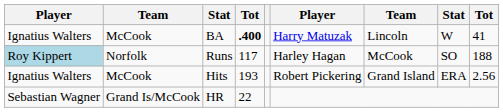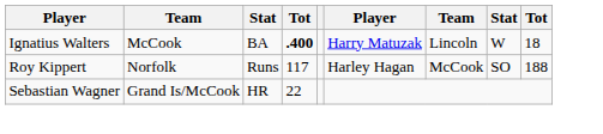 <table class="wikitable">
 <tr>
 <th>Player</th>
 <th>Team</th>
 <th>Stat</th>
 <th>Tot</th>
 <th></th>
 <th>Player</th>
 <th>Team</th>
 <th>Stat</th>
 <th>Tot</th>
 </tr>
 <tr>
 <td>Ignatius Walters</td>
 <td>McCook</td>
 <td>BA</td>
 <td><strong>.400</strong></td>
 <td></td>
 <td><a href='#'>Harry Matuzak</a></td>
 <td>Lincoln</td>
 <td>W</td>
-<td>41</td>
+<td>18</td>
 </tr>
 <tr>
-<td style="background: lightblue;">Roy Kippert</td>
+<td>Roy Kippert</td>
 <td>Norfolk</td>
 <td>Runs</td>
 <td>117</td>
 <td></td>
 <td>Harley Hagan</td>
 <td>McCook</td>
 <td>SO</td>
 <td>188</td>
 </tr>
 <tr>
-<td>Ignatius Walters</td>
-<td>McCook</td>
-<td>Hits</td>
-<td>193</td>
-<td></td>
-<td>Robert Pickering</td>
-<td>Grand Island</td>
-<td>ERA</td>
-<td>2.56</td>
-</tr>
-<tr>
 <td>Sebastian Wagner</td>
 <td>Grand Is/McCook</td>
 <td>HR</td>
 <td>22</td>
 <td></td>
 </tr>
 </table>
